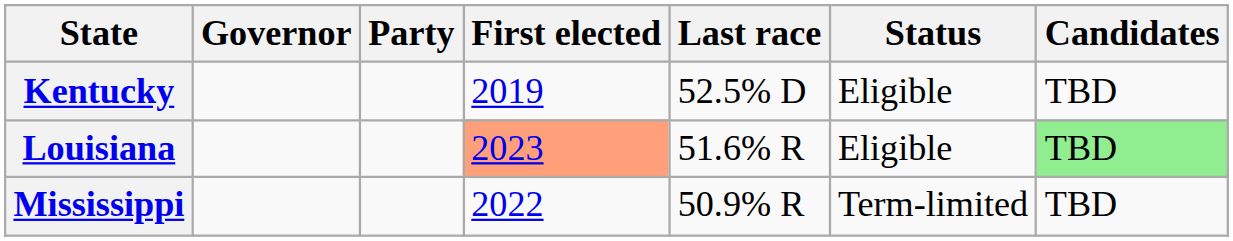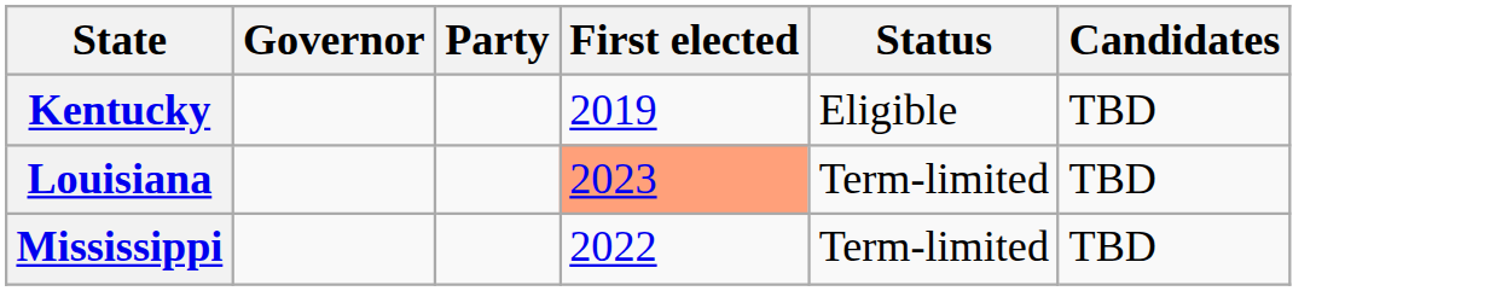 <table class="wikitable sortable">
 <tr valign=bottom>
 <th>State</th>
 <th>Governor</th>
 <th>Party</th>
 <th>First elected</th>
-<th>Last race</th>
 <th>Status</th>
 <th>Candidates</th>
 </tr>
 <tr>
 <th><a href='#'>Kentucky</a></th>
 <td></td>
 <td></td>
 <td><a href='#'>2019</a></td>
-<td>52.5% D</td>
 <td>Eligible</td>
 <td>TBD</td>
 </tr>
 <tr>
 <th><a href='#'>Louisiana</a></th>
 <td></td>
 <td></td>
 <td style="background: lightsalmon;"><a href='#'>2023</a></td>
-<td>51.6% R</td>
-<td>Eligible</td>
-<td style="background: lightgreen;">TBD</td>
+<td>Term-limited</td>
+<td>TBD</td>
 </tr>
 <tr>
 <th><a href='#'>Mississippi</a></th>
 <td></td>
 <td></td>
 <td><a href='#'>2022</a></td>
-<td>50.9% R</td>
 <td>Term-limited</td>
 <td>TBD</td>
 </tr>
 </table>
